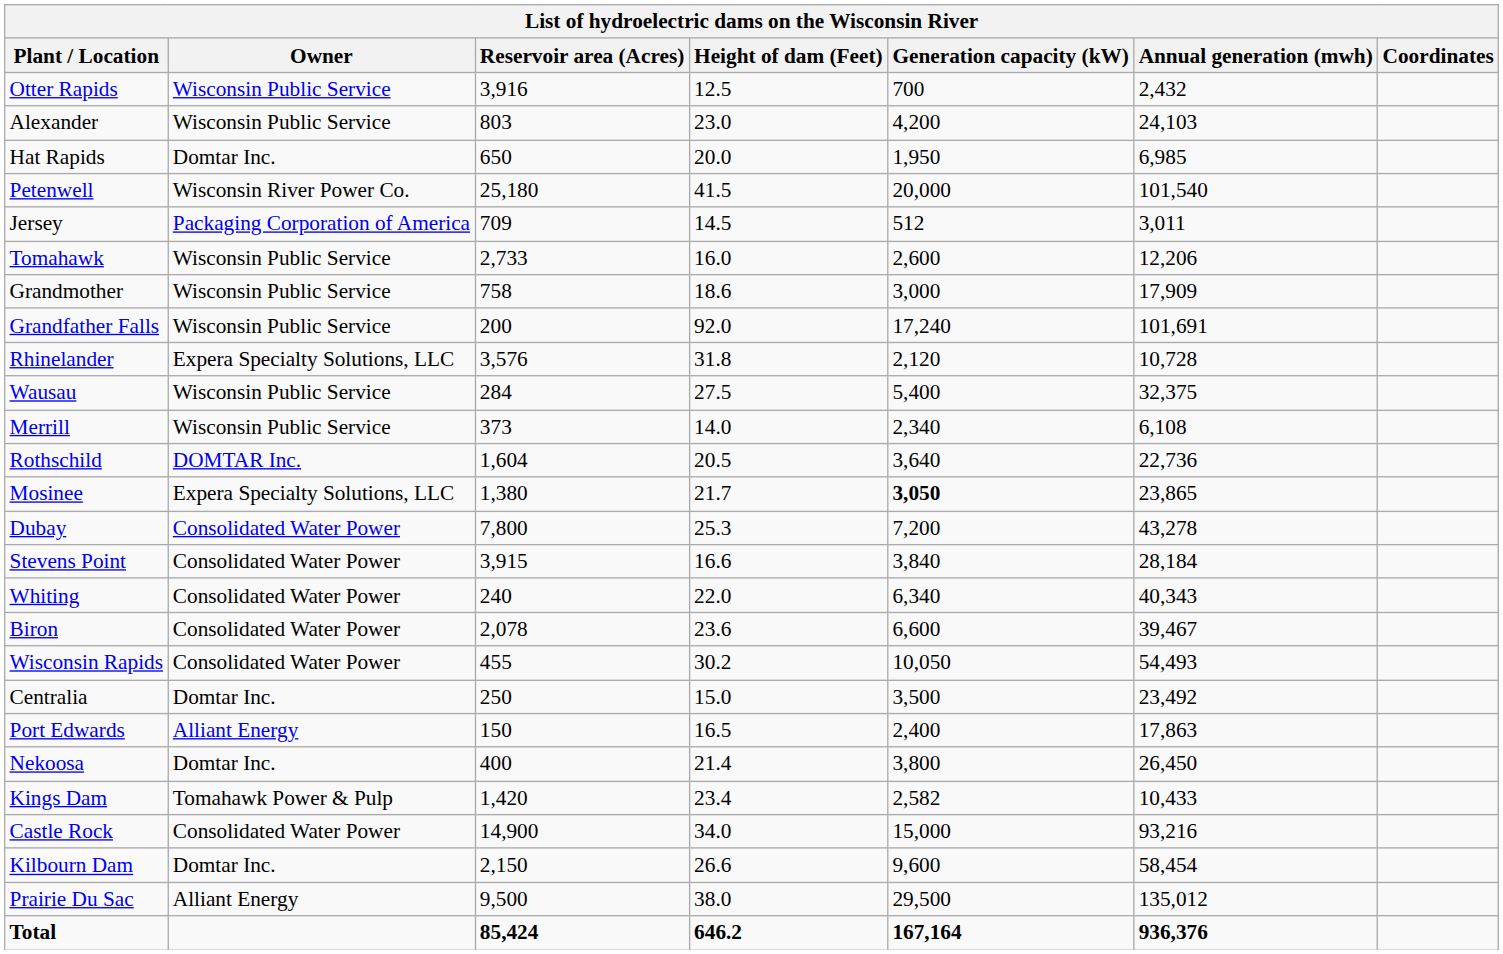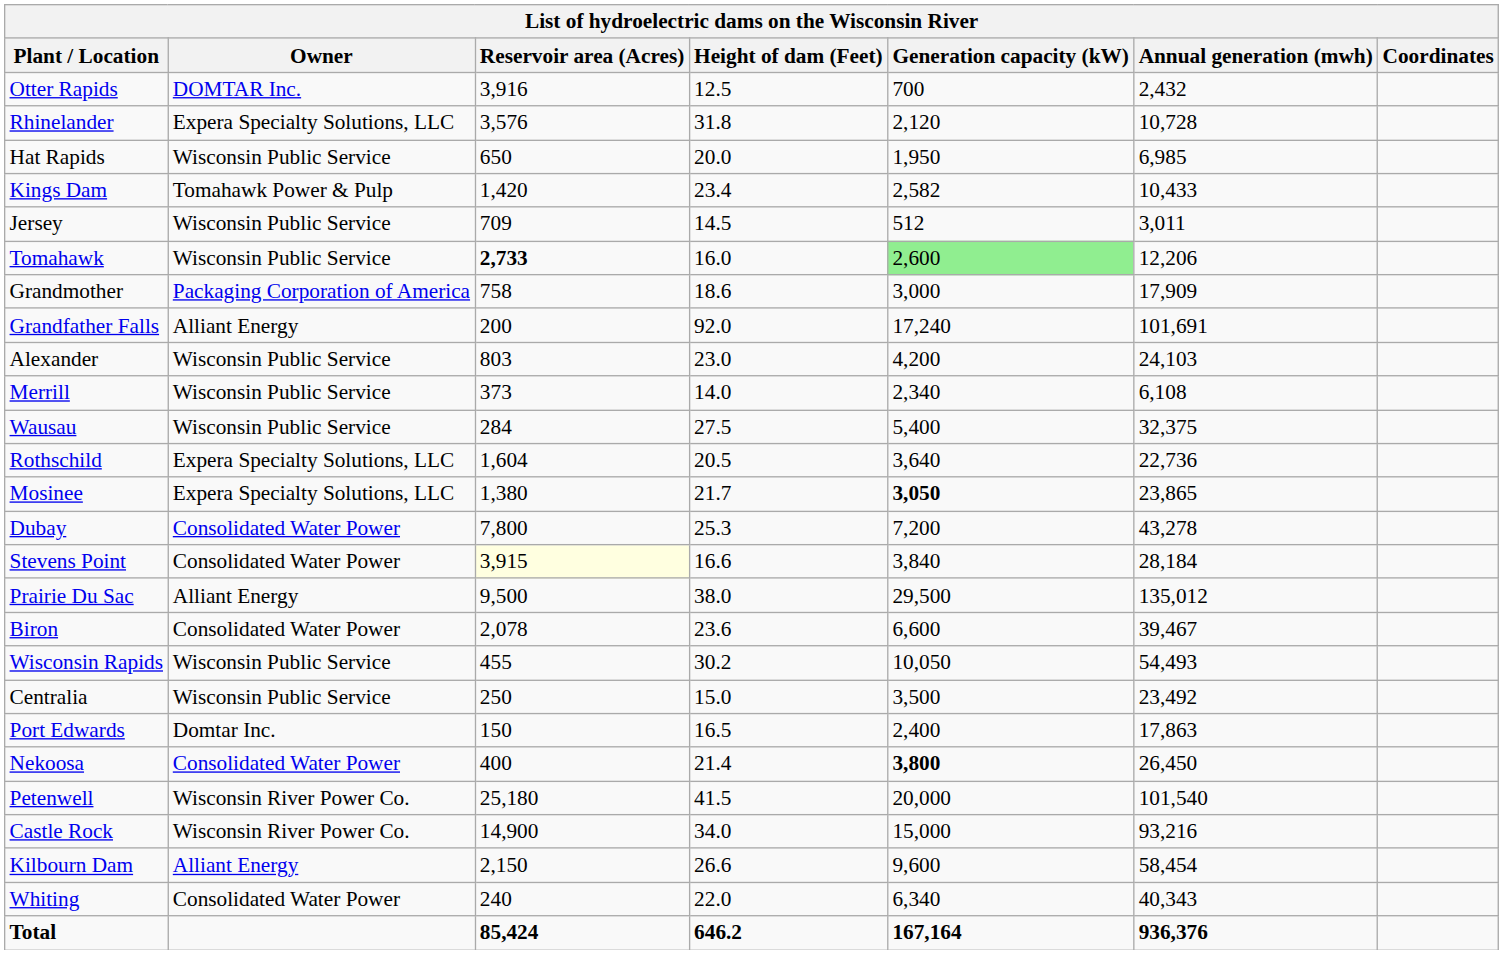 <table class="wikitable sortable">
 <tr>
 <th colspan=7>List of hydroelectric dams on the Wisconsin River</th>
 </tr>
 <tr>
 <th>Plant / Location</th>
 <th>Owner</th>
 <th>Reservoir area (Acres)</th>
 <th>Height of dam (Feet)</th>
 <th>Generation capacity (kW)</th>
 <th>Annual generation (mwh)</th>
 <th>Coordinates</th>
 </tr>
 <tr>
 <td><a href='#'>Otter Rapids</a></td>
-<td><a href='#'>Wisconsin Public Service</a></td>
+<td><a href='#'>DOMTAR Inc.</a></td>
 <td>3,916</td>
 <td>12.5</td>
 <td>700</td>
 <td>2,432</td>
+<td></td>
+</tr>
+<tr>
+<td><a href='#'>Rhinelander</a></td>
+<td>Expera Specialty Solutions, LLC</td>
+<td>3,576</td>
+<td>31.8</td>
+<td>2,120</td>
+<td>10,728</td>
+<td></td>
+</tr>
+<tr>
+<td>Hat Rapids</td>
+<td>Wisconsin Public Service</td>
+<td>650</td>
+<td>20.0</td>
+<td>1,950</td>
+<td>6,985</td>
+<td></td>
+</tr>
+<tr>
+<td><a href='#'>Kings Dam</a></td>
+<td>Tomahawk Power & Pulp</td>
+<td>1,420</td>
+<td>23.4</td>
+<td>2,582</td>
+<td>10,433</td>
+<td></td>
+</tr>
+<tr>
+<td>Jersey</td>
+<td>Wisconsin Public Service</td>
+<td>709</td>
+<td>14.5</td>
+<td>512</td>
+<td>3,011</td>
+<td></td>
+</tr>
+<tr>
+<td><a href='#'>Tomahawk</a></td>
+<td>Wisconsin Public Service</td>
+<td><strong>2,733</strong></td>
+<td>16.0</td>
+<td style="background: lightgreen;">2,600</td>
+<td>12,206</td>
+<td></td>
+</tr>
+<tr>
+<td>Grandmother</td>
+<td><a href='#'>Packaging Corporation of America</a></td>
+<td>758</td>
+<td>18.6</td>
+<td>3,000</td>
+<td>17,909</td>
+<td></td>
+</tr>
+<tr>
+<td><a href='#'>Grandfather Falls</a></td>
+<td>Alliant Energy</td>
+<td>200</td>
+<td>92.0</td>
+<td>17,240</td>
+<td>101,691</td>
 <td></td>
 </tr>
 <tr>
 <td>Alexander</td>
 <td>Wisconsin Public Service</td>
 <td>803</td>
 <td>23.0</td>
 <td>4,200</td>
 <td>24,103</td>
 <td></td>
 </tr>
 <tr>
-<td>Hat Rapids</td>
-<td>Domtar Inc.</td>
-<td>650</td>
-<td>20.0</td>
-<td>1,950</td>
-<td>6,985</td>
-<td></td>
-</tr>
-<tr>
-<td><a href='#'>Petenwell</a></td>
-<td>Wisconsin River Power Co.</td>
-<td>25,180</td>
-<td>41.5</td>
-<td>20,000</td>
-<td>101,540</td>
-<td></td>
-</tr>
-<tr>
-<td>Jersey</td>
-<td><a href='#'>Packaging Corporation of America</a></td>
-<td>709</td>
-<td>14.5</td>
-<td>512</td>
-<td>3,011</td>
-<td></td>
-</tr>
-<tr>
-<td><a href='#'>Tomahawk</a></td>
+<td><a href='#'>Merrill</a></td>
 <td>Wisconsin Public Service</td>
-<td>2,733</td>
-<td>16.0</td>
-<td>2,600</td>
-<td>12,206</td>
-<td></td>
-</tr>
-<tr>
-<td>Grandmother</td>
-<td>Wisconsin Public Service</td>
-<td>758</td>
-<td>18.6</td>
-<td>3,000</td>
-<td>17,909</td>
-<td></td>
-</tr>
-<tr>
-<td><a href='#'>Grandfather Falls</a></td>
-<td>Wisconsin Public Service</td>
-<td>200</td>
-<td>92.0</td>
-<td>17,240</td>
-<td>101,691</td>
-<td></td>
-</tr>
-<tr>
-<td><a href='#'>Rhinelander</a></td>
-<td>Expera Specialty Solutions, LLC</td>
-<td>3,576</td>
-<td>31.8</td>
-<td>2,120</td>
-<td>10,728</td>
+<td>373</td>
+<td>14.0</td>
+<td>2,340</td>
+<td>6,108</td>
 <td></td>
 </tr>
 <tr>
 <td><a href='#'>Wausau</a></td>
 <td>Wisconsin Public Service</td>
 <td>284</td>
 <td>27.5</td>
 <td>5,400</td>
 <td>32,375</td>
 <td></td>
 </tr>
 <tr>
-<td><a href='#'>Merrill</a></td>
-<td>Wisconsin Public Service</td>
-<td>373</td>
-<td>14.0</td>
-<td>2,340</td>
-<td>6,108</td>
-<td></td>
-</tr>
-<tr>
 <td><a href='#'>Rothschild</a></td>
-<td><a href='#'>DOMTAR Inc.</a></td>
+<td>Expera Specialty Solutions, LLC</td>
 <td>1,604</td>
 <td>20.5</td>
 <td>3,640</td>
 <td>22,736</td>
 <td></td>
 </tr>
 <tr>
 <td><a href='#'>Mosinee</a></td>
 <td>Expera Specialty Solutions, LLC</td>
 <td>1,380</td>
 <td>21.7</td>
 <td><strong>3,050</strong></td>
 <td>23,865</td>
 <td></td>
 </tr>
 <tr>
 <td><a href='#'>Dubay</a></td>
 <td><a href='#'>Consolidated Water Power</a></td>
 <td>7,800</td>
 <td>25.3</td>
 <td>7,200</td>
 <td>43,278</td>
 <td></td>
 </tr>
 <tr>
 <td><a href='#'>Stevens Point</a></td>
 <td>Consolidated Water Power</td>
-<td>3,915</td>
+<td style="background: lightyellow;">3,915</td>
 <td>16.6</td>
 <td>3,840</td>
 <td>28,184</td>
 <td></td>
 </tr>
 <tr>
-<td><a href='#'>Whiting</a></td>
-<td>Consolidated Water Power</td>
-<td>240</td>
-<td>22.0</td>
-<td>6,340</td>
-<td>40,343</td>
+<td><a href='#'>Prairie Du Sac</a></td>
+<td>Alliant Energy</td>
+<td>9,500</td>
+<td>38.0</td>
+<td>29,500</td>
+<td>135,012</td>
 <td></td>
 </tr>
 <tr>
 <td><a href='#'>Biron</a></td>
 <td>Consolidated Water Power</td>
 <td>2,078</td>
 <td>23.6</td>
 <td>6,600</td>
 <td>39,467</td>
 <td></td>
 </tr>
 <tr>
 <td><a href='#'>Wisconsin Rapids</a></td>
-<td>Consolidated Water Power</td>
+<td>Wisconsin Public Service</td>
 <td>455</td>
 <td>30.2</td>
 <td>10,050</td>
 <td>54,493</td>
 <td></td>
 </tr>
 <tr>
 <td>Centralia</td>
-<td>Domtar Inc.</td>
+<td>Wisconsin Public Service</td>
 <td>250</td>
 <td>15.0</td>
 <td>3,500</td>
 <td>23,492</td>
 <td></td>
 </tr>
 <tr>
 <td><a href='#'>Port Edwards</a></td>
-<td><a href='#'>Alliant Energy</a></td>
+<td>Domtar Inc.</td>
 <td>150</td>
 <td>16.5</td>
 <td>2,400</td>
 <td>17,863</td>
 <td></td>
 </tr>
 <tr>
 <td><a href='#'>Nekoosa</a></td>
-<td>Domtar Inc.</td>
+<td><a href='#'>Consolidated Water Power</a></td>
 <td>400</td>
 <td>21.4</td>
-<td>3,800</td>
+<td><strong>3,800</strong></td>
 <td>26,450</td>
 <td></td>
 </tr>
 <tr>
-<td><a href='#'>Kings Dam</a></td>
-<td>Tomahawk Power & Pulp</td>
-<td>1,420</td>
-<td>23.4</td>
-<td>2,582</td>
-<td>10,433</td>
+<td><a href='#'>Petenwell</a></td>
+<td>Wisconsin River Power Co.</td>
+<td>25,180</td>
+<td>41.5</td>
+<td>20,000</td>
+<td>101,540</td>
 <td></td>
 </tr>
 <tr>
 <td><a href='#'>Castle Rock</a></td>
-<td>Consolidated Water Power</td>
+<td>Wisconsin River Power Co.</td>
 <td>14,900</td>
 <td>34.0</td>
 <td>15,000</td>
 <td>93,216</td>
 <td></td>
 </tr>
 <tr>
 <td><a href='#'>Kilbourn Dam</a></td>
-<td>Domtar Inc.</td>
+<td><a href='#'>Alliant Energy</a></td>
 <td>2,150</td>
 <td>26.6</td>
 <td>9,600</td>
 <td>58,454</td>
 <td></td>
 </tr>
 <tr>
-<td><a href='#'>Prairie Du Sac</a></td>
-<td>Alliant Energy</td>
-<td>9,500</td>
-<td>38.0</td>
-<td>29,500</td>
-<td>135,012</td>
+<td><a href='#'>Whiting</a></td>
+<td>Consolidated Water Power</td>
+<td>240</td>
+<td>22.0</td>
+<td>6,340</td>
+<td>40,343</td>
 <td></td>
 </tr>
 <tr>
 <td><strong>Total</strong></td>
 <td></td>
 <td><strong>85,424</strong></td>
 <td><strong>646.2</strong></td>
 <td><strong>167,164</strong></td>
 <td><strong>936,376</strong></td>
 <td></td>
 </tr>
 </table>
